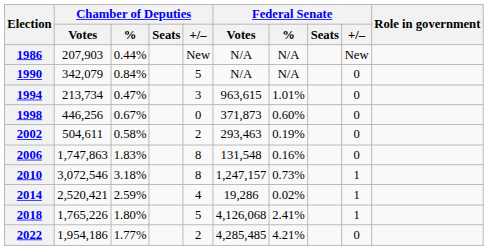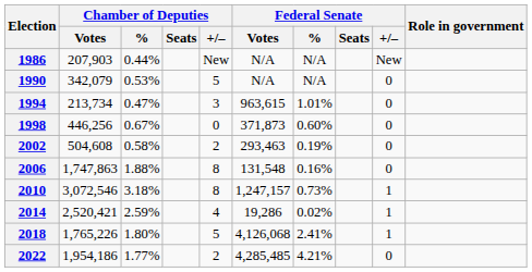 <table class=wikitable style=text-align:center>
 <tr>
 <th rowspan="2">Election</th>
 <th colspan="4"><a href='#'>Chamber of Deputies</a></th>
 <th colspan="4"><a href='#'>Federal Senate</a></th>
 <th rowspan="2"><strong>Role in government</strong></th>
 </tr>
 <tr>
 <th><strong>Votes</strong></th>
 <th><strong>%</strong></th>
 <th><strong>Seats</strong></th>
 <th>+/–</th>
 <th><strong>Votes</strong></th>
 <th><strong>%</strong></th>
 <th><strong>Seats</strong></th>
 <th>+/–</th>
 </tr>
 <tr>
 <th><a href='#'>1986</a></th>
 <td align="center">207,903</td>
 <td align="center">0.44%</td>
 <td style="text-align:center;"></td>
 <td>New</td>
 <td>N/A</td>
 <td>N/A</td>
 <td style="text-align:center;"></td>
 <td>New</td>
 <td></td>
 </tr>
 <tr>
 <th><a href='#'>1990</a></th>
 <td align="center">342,079</td>
-<td align="center">0.84%</td>
+<td align="center">0.53%</td>
 <td style="text-align:center;"></td>
 <td> 5</td>
 <td>N/A</td>
 <td>N/A</td>
 <td style="text-align:center;"></td>
 <td> 0</td>
 <td></td>
 </tr>
 <tr>
 <th><a href='#'>1994</a></th>
 <td align="center">213,734</td>
 <td align="center">0.47%</td>
 <td style="text-align:center;"></td>
 <td> 3</td>
 <td align="center">963,615</td>
 <td align="center">1.01%</td>
 <td style="text-align:center;"></td>
 <td> 0</td>
 <td></td>
 </tr>
 <tr>
 <th><a href='#'>1998</a></th>
 <td align="center">446,256</td>
 <td align="center">0.67%</td>
 <td style="text-align:center;"></td>
 <td> 0</td>
 <td align="center">371,873</td>
 <td align="center">0.60%</td>
 <td style="text-align:center;"></td>
 <td> 0</td>
 <td></td>
 </tr>
 <tr>
 <th><a href='#'>2002</a></th>
-<td align="center">504,611</td>
+<td align="center">504,608</td>
 <td align="center">0.58%</td>
 <td style="text-align:center;"></td>
 <td> 2</td>
 <td align="center">293,463</td>
 <td align="center">0.19%</td>
 <td style="text-align:center;"></td>
 <td> 0</td>
 <td></td>
 </tr>
 <tr>
 <th><a href='#'>2006</a></th>
 <td align="center">1,747,863</td>
-<td align="center">1.83%</td>
+<td align="center">1.88%</td>
 <td style="text-align:center;"></td>
 <td> 8</td>
 <td align="center">131,548</td>
 <td align="center">0.16%</td>
 <td style="text-align:center;"></td>
 <td> 0</td>
 <td></td>
 </tr>
 <tr>
 <th><a href='#'>2010</a></th>
 <td align="center">3,072,546</td>
 <td align="center">3.18%</td>
 <td style="text-align:center;"></td>
 <td> 8</td>
 <td align="center">1,247,157</td>
 <td align="center">0.73%</td>
 <td style="text-align:center;"></td>
 <td> 1</td>
 <td></td>
 </tr>
 <tr>
 <th><a href='#'>2014</a></th>
 <td align="center">2,520,421</td>
 <td align="center">2.59%</td>
 <td style="text-align:center;"></td>
 <td> 4</td>
 <td align="center">19,286</td>
 <td align="center">0.02%</td>
 <td style="text-align:center;"></td>
 <td> 1</td>
 <td></td>
 </tr>
 <tr>
 <th><a href='#'>2018</a></th>
 <td align="center">1,765,226</td>
 <td align="center">1.80%</td>
 <td style="text-align:center;"></td>
 <td> 5</td>
 <td align="center">4,126,068</td>
 <td align="center">2.41%</td>
 <td style="text-align:center;"></td>
 <td> 1</td>
 <td></td>
 </tr>
 <tr>
 <th><a href='#'>2022</a></th>
 <td align="center">1,954,186</td>
 <td align="center">1.77%</td>
 <td style="text-align:center;"></td>
 <td> 2</td>
 <td align="center">4,285,485</td>
 <td align="center">4.21%</td>
 <td style="text-align:center;"></td>
 <td> 0</td>
 <td></td>
 </tr>
 </table>
